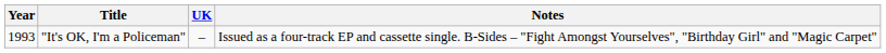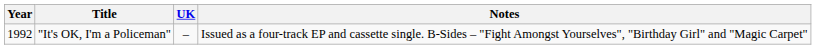 <table class="wikitable">
 <tr>
 <th>Year</th>
 <th>Title</th>
 <th><a href='#'>UK</a></th>
 <th>Notes</th>
 </tr>
 <tr>
-<td>1993</td>
+<td>1992</td>
 <td>"It's OK, I'm a Policeman"</td>
 <td style="text-align:center;">–</td>
 <td>Issued as a four-track EP and cassette single. B-Sides – "Fight Amongst Yourselves", "Birthday Girl" and "Magic Carpet"</td>
 </tr>
 </table>
